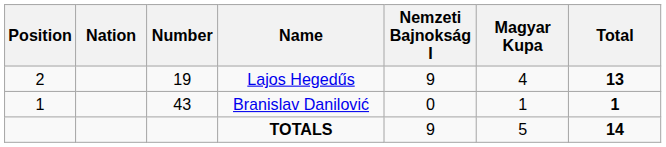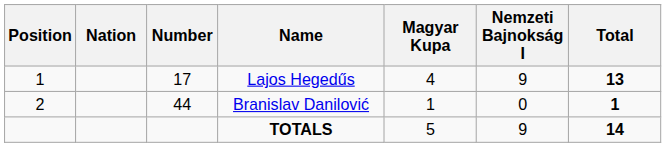 <table class="wikitable" style="font-size: 95%; text-align: center;">
 <tr>
 <th width=60>Position</th>
 <th width=60>Nation</th>
 <th width=60>Number</th>
 <th width=150>Name</th>
+<th width=80>Magyar Kupa</th>
 <th width=80>Nemzeti Bajnokság I</th>
-<th width=80>Magyar Kupa</th>
 <th width=80>Total</th>
+</tr>
+<tr>
+<td>1</td>
+<td></td>
+<td>17</td>
+<td><a href='#'>Lajos Hegedűs</a></td>
+<td>4</td>
+<td>9</td>
+<td><strong>13</strong></td>
 </tr>
 <tr>
 <td>2</td>
 <td></td>
-<td>19</td>
-<td><a href='#'>Lajos Hegedűs</a></td>
-<td>9</td>
-<td>4</td>
-<td><strong>13</strong></td>
-</tr>
-<tr>
+<td>44</td>
+<td><a href='#'>Branislav Danilović</a></td>
 <td>1</td>
-<td></td>
-<td>43</td>
-<td><a href='#'>Branislav Danilović</a></td>
 <td>0</td>
-<td>1</td>
 <td><strong>1</strong></td>
 </tr>
 <tr>
 <td></td>
 <td></td>
 <td></td>
 <td><strong>TOTALS</strong></td>
+<td>5</td>
 <td>9</td>
-<td>5</td>
 <td><strong>14</strong></td>
 </tr>
 </table>
